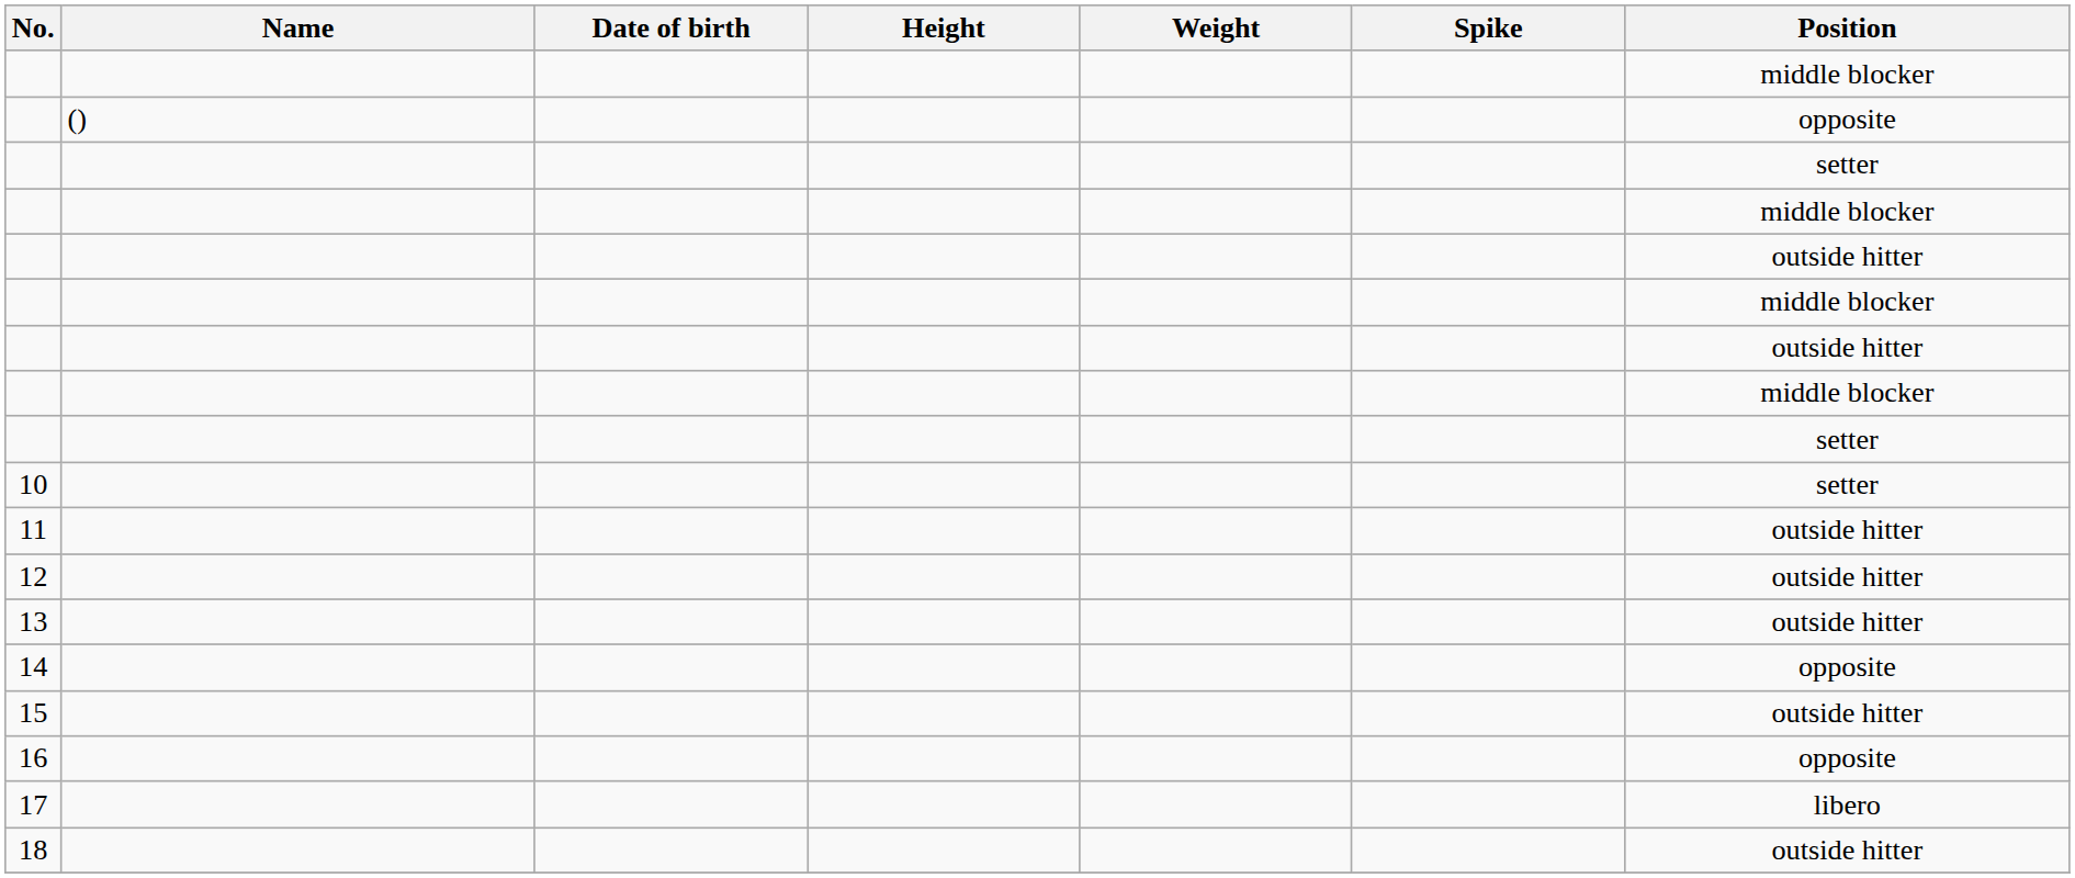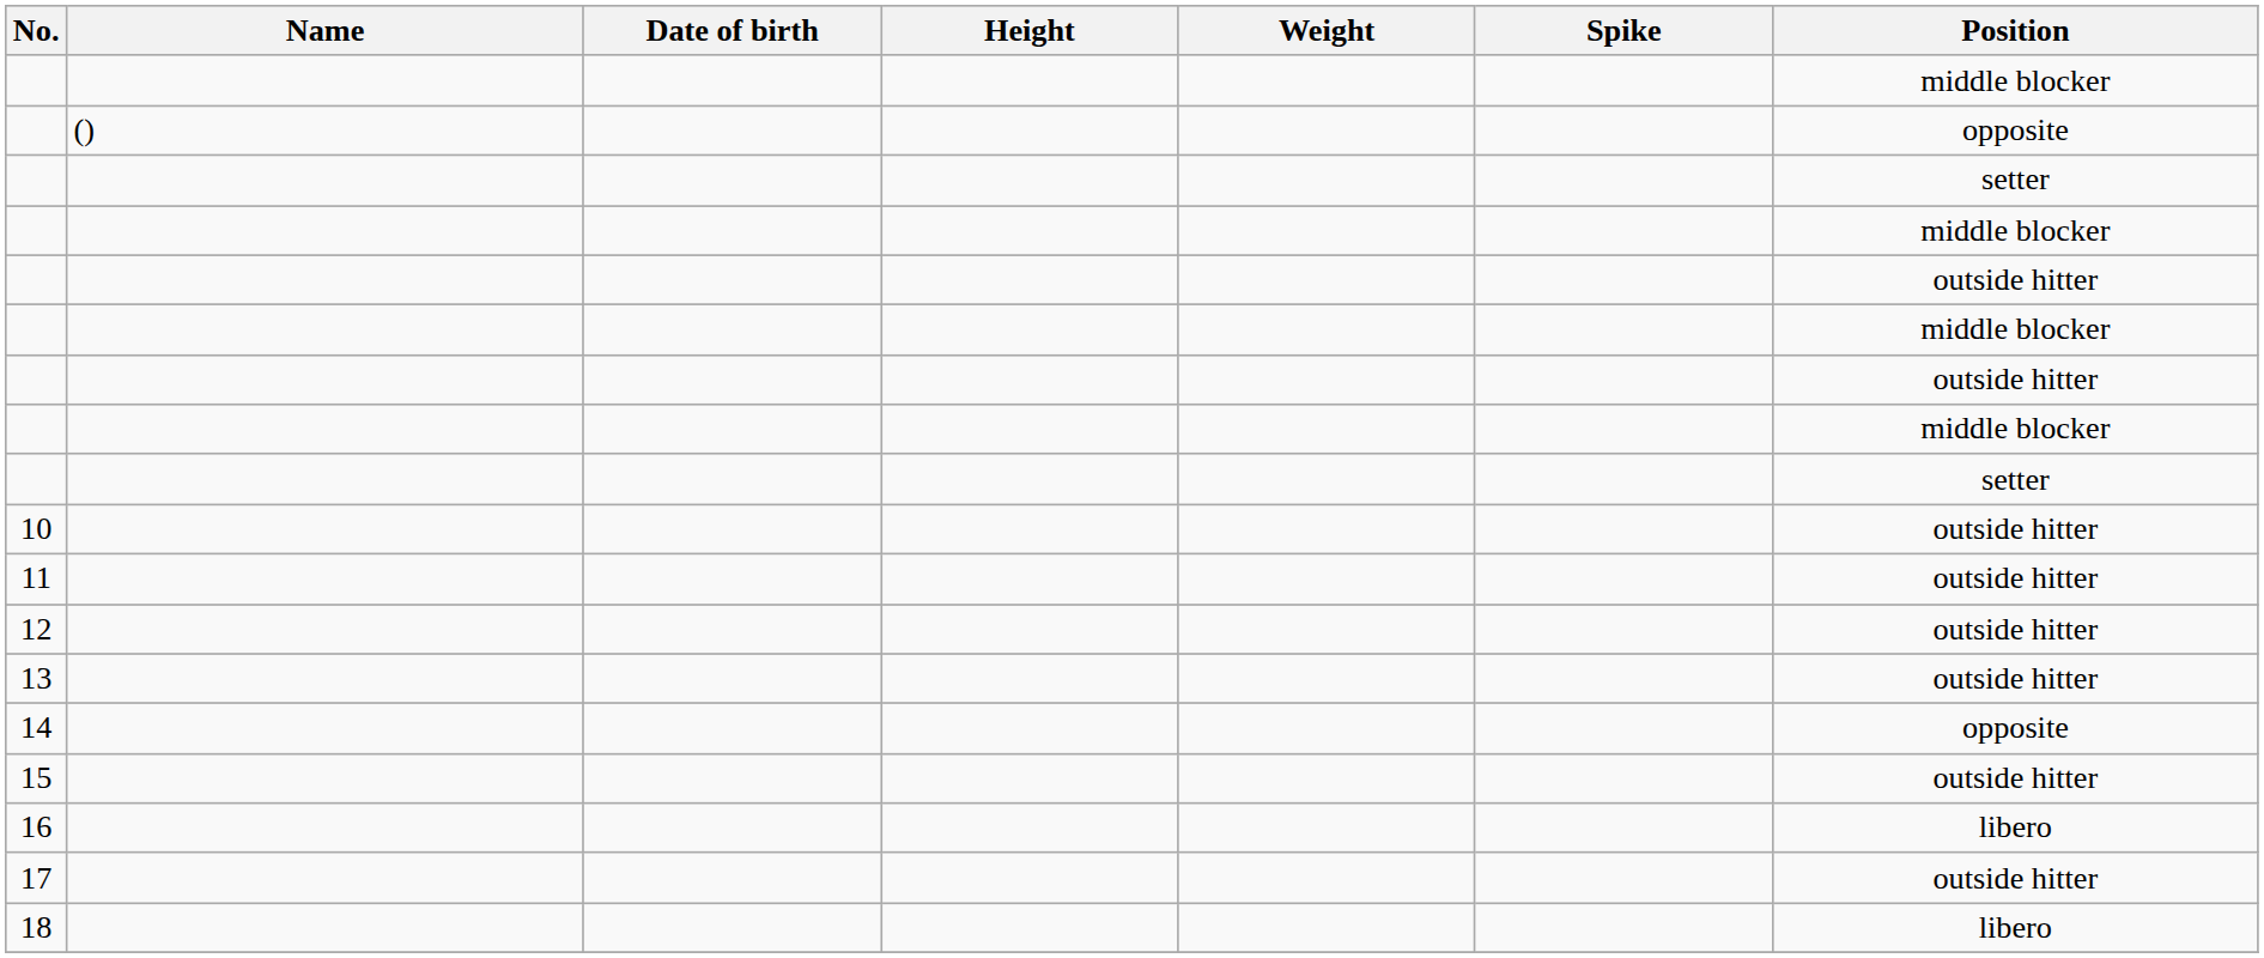 <table class="wikitable sortable" style="font-size:100%; text-align:center;">
 <tr>
 <th>No.</th>
 <th style="width:16em">Name</th>
 <th style="width:9em">Date of birth</th>
 <th style="width:9em">Height</th>
 <th style="width:9em">Weight</th>
 <th style="width:9em">Spike</th>
 <th style="width:15em">Position</th>
 </tr>
 <tr>
 <td></td>
 <td align=left> </td>
 <td align=right></td>
 <td></td>
 <td></td>
 <td></td>
 <td>middle blocker</td>
 </tr>
 <tr>
 <td></td>
 <td align=left>  ()</td>
 <td align=right></td>
 <td></td>
 <td></td>
 <td></td>
 <td>opposite</td>
 </tr>
 <tr>
 <td></td>
 <td align=left> </td>
 <td align=right></td>
 <td></td>
 <td></td>
 <td></td>
 <td>setter</td>
 </tr>
 <tr>
 <td></td>
 <td align=left> </td>
 <td align=right></td>
 <td></td>
 <td></td>
 <td></td>
 <td>middle blocker</td>
 </tr>
 <tr>
 <td></td>
 <td align=left> </td>
 <td align=right></td>
 <td></td>
 <td></td>
 <td></td>
 <td>outside hitter</td>
 </tr>
 <tr>
 <td></td>
 <td align=left> </td>
 <td align=right></td>
 <td></td>
 <td></td>
 <td></td>
 <td>middle blocker</td>
 </tr>
 <tr>
 <td></td>
 <td align=left> </td>
 <td align=right></td>
 <td></td>
 <td></td>
 <td></td>
 <td>outside hitter</td>
 </tr>
 <tr>
 <td></td>
 <td align=left> </td>
 <td align=right></td>
 <td></td>
 <td></td>
 <td></td>
 <td>middle blocker</td>
 </tr>
 <tr>
 <td></td>
 <td align=left> </td>
 <td align=right></td>
 <td></td>
 <td></td>
 <td></td>
 <td>setter</td>
 </tr>
 <tr>
 <td>10</td>
 <td align=left> </td>
 <td align=right></td>
 <td></td>
 <td></td>
 <td></td>
-<td>setter</td>
+<td>outside hitter</td>
 </tr>
 <tr>
 <td>11</td>
 <td align=left> </td>
 <td align=right></td>
 <td></td>
 <td></td>
 <td></td>
 <td>outside hitter</td>
 </tr>
 <tr>
 <td>12</td>
 <td align=left> </td>
 <td align=right></td>
 <td></td>
 <td></td>
 <td></td>
 <td>outside hitter</td>
 </tr>
 <tr>
 <td>13</td>
 <td align=left> </td>
 <td align=right></td>
 <td></td>
 <td></td>
 <td></td>
 <td>outside hitter</td>
 </tr>
 <tr>
 <td>14</td>
 <td align=left> </td>
 <td align=right></td>
 <td></td>
 <td></td>
 <td></td>
 <td>opposite</td>
 </tr>
 <tr>
 <td>15</td>
 <td align=left> </td>
 <td align=right></td>
 <td></td>
 <td></td>
 <td></td>
 <td>outside hitter</td>
 </tr>
 <tr>
 <td>16</td>
 <td align=left> </td>
 <td align=right></td>
 <td></td>
 <td></td>
 <td></td>
-<td>opposite</td>
+<td>libero</td>
 </tr>
 <tr>
 <td>17</td>
 <td align=left> </td>
 <td align=right></td>
 <td></td>
 <td></td>
 <td></td>
-<td>libero</td>
+<td>outside hitter</td>
 </tr>
 <tr>
 <td>18</td>
 <td align=left> </td>
 <td align=right></td>
 <td></td>
 <td></td>
 <td></td>
-<td>outside hitter</td>
+<td>libero</td>
 </tr>
 <tr>
 </tr>
 </table>
